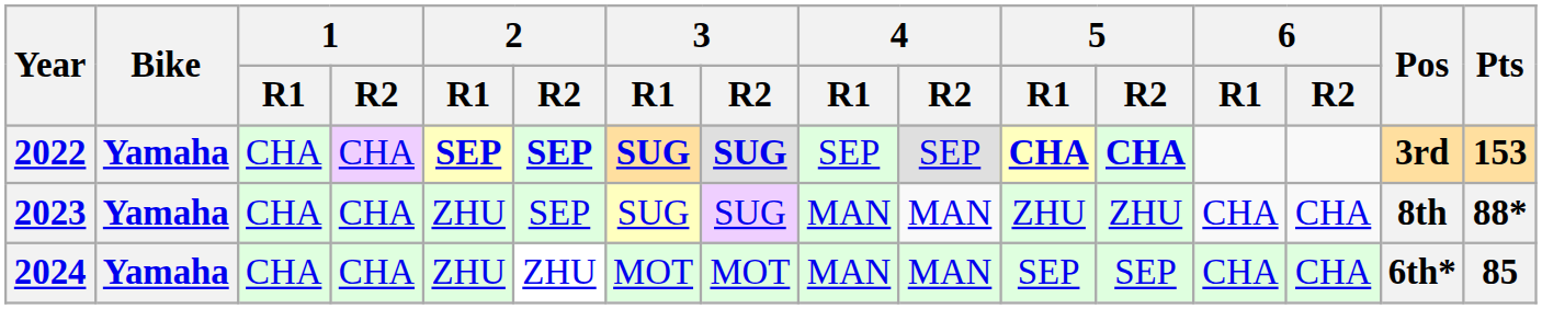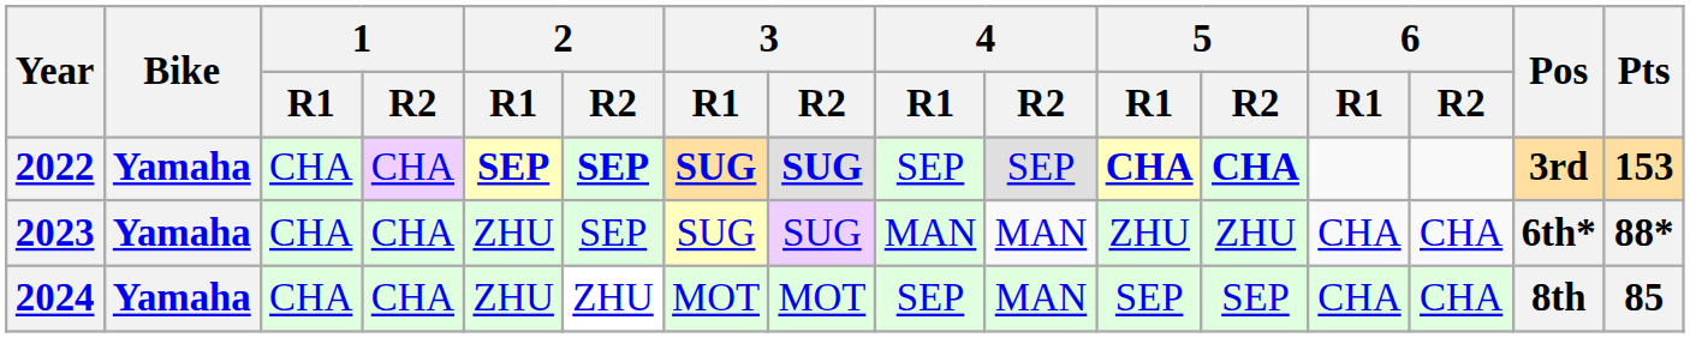 <table class="wikitable" style="text-align:center; font-size:90%">
 <tr>
 <th valign="middle" rowspan=2>Year</th>
 <th valign="middle" rowspan=2>Bike</th>
 <th colspan=2>1</th>
 <th colspan=2>2</th>
 <th colspan=2>3</th>
 <th colspan=2>4</th>
 <th colspan=2>5</th>
 <th colspan=2>6</th>
 <th rowspan=2>Pos</th>
 <th rowspan=2>Pts</th>
 </tr>
 <tr>
 <th>R1</th>
 <th>R2</th>
 <th>R1</th>
 <th>R2</th>
 <th>R1</th>
 <th>R2</th>
 <th>R1</th>
 <th>R2</th>
 <th>R1</th>
 <th>R2</th>
 <th>R1</th>
 <th>R2</th>
 </tr>
 <tr>
 <th><a href='#'>2022</a></th>
 <th><a href='#'>Yamaha</a></th>
 <td style="background:#dfffdf;"><a href='#'>CHA</a><br></td>
 <td style="background:#efcfff;"><a href='#'>CHA</a><br></td>
 <td style="background:#ffffbf;"><strong><a href='#'>SEP</a></strong><br></td>
 <td style="background:#dfffdf;"><strong><a href='#'>SEP</a></strong><br></td>
 <td style="background:#ffdf9f;"><strong><a href='#'>SUG</a></strong><br></td>
 <td style="background:#dfdfdf;"><strong><a href='#'>SUG</a></strong><br></td>
 <td style="background:#dfffdf;"><a href='#'>SEP</a><br></td>
 <td style="background:#dfdfdf;"><a href='#'>SEP</a><br></td>
 <td style="background:#ffffbf;"><strong><a href='#'>CHA</a></strong><br></td>
 <td style="background:#dfffdf;"><strong><a href='#'>CHA</a></strong><br></td>
 <td></td>
 <td></td>
 <th style="background:#ffdf9f;">3rd</th>
 <th style="background:#ffdf9f;">153</th>
 </tr>
 <tr>
 <th><a href='#'>2023</a></th>
 <th><a href='#'>Yamaha</a></th>
 <td style="background:#dfffdf;"><a href='#'>CHA</a><br></td>
 <td style="background:#dfffdf;"><a href='#'>CHA</a><br></td>
 <td style="background:#DFFFDF;"><a href='#'>ZHU</a><br></td>
 <td style="background:#dfffdf;"><a href='#'>SEP</a><br></td>
 <td style="background:#ffffbf;"><a href='#'>SUG</a><br></td>
 <td style="background:#efcfff;"><a href='#'>SUG</a><br></td>
 <td style="background:#dfffdf;"><a href='#'>MAN</a><br></td>
 <td style="background:#;"><a href='#'>MAN</a><br></td>
 <td style="background:#dfffdf;"><a href='#'>ZHU</a><br></td>
 <td style="background:#dfffdf;"><a href='#'>ZHU</a><br></td>
 <td style="background:#;"><a href='#'>CHA</a><br></td>
 <td style="background:#;"><a href='#'>CHA</a><br></td>
-<th style="background:#;">8th</th>
+<th style="background:#;">6th*</th>
 <th style="background:#;">88*</th>
 </tr>
 <tr>
 <th><a href='#'>2024</a></th>
 <th><a href='#'>Yamaha</a></th>
 <td style="background:#DFFFDF;"><a href='#'>CHA</a><br></td>
 <td style="background:#DFFFDF;"><a href='#'>CHA</a><br></td>
 <td style="background:#DFFFDF;"><a href='#'>ZHU</a><br></td>
 <td style="background:#FFFFFF;"><a href='#'>ZHU</a><br></td>
 <td style="background:#DFFFDF;"><a href='#'>MOT</a><br></td>
 <td style="background:#DFFFDF;"><a href='#'>MOT</a><br></td>
-<td style="background:#DFFFDF;"><a href='#'>MAN</a><br></td>
+<td style="background:#dfffdf;"><a href='#'>SEP</a><br></td>
 <td style="background:#DFFFDF;"><a href='#'>MAN</a><br></td>
 <td style="background:#DFFFDF;"><a href='#'>SEP</a><br></td>
 <td style="background:#DFFFDF;"><a href='#'>SEP</a><br></td>
 <td style="background:#dfffdf;"><a href='#'>CHA</a><br></td>
 <td style="background:#DFFFDF;"><a href='#'>CHA</a><br></td>
-<th style="background:#;">6th*</th>
+<th style="background:#;">8th</th>
 <th style="background:#;">85</th>
 </tr>
 </table>
